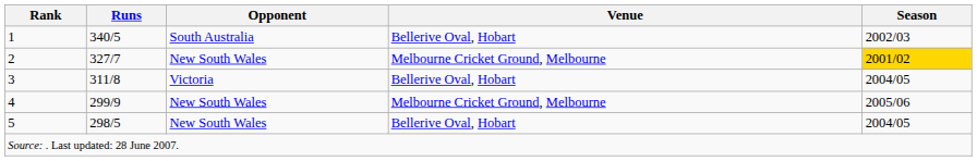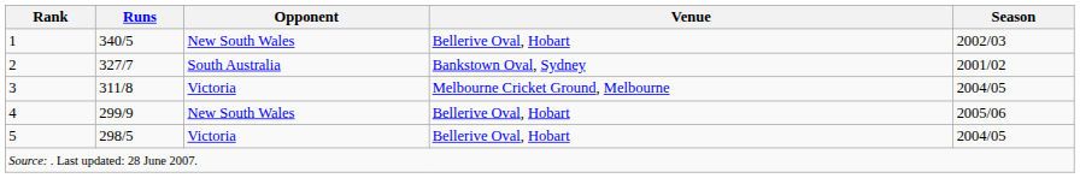 <table class="wikitable" width=90%>
 <tr>
 <th>Rank</th>
 <th><a href='#'>Runs</a></th>
 <th>Opponent</th>
 <th>Venue</th>
 <th>Season</th>
 </tr>
 <tr>
 <td>1</td>
 <td>340/5</td>
-<td><a href='#'>South Australia</a></td>
+<td><a href='#'>New South Wales</a></td>
 <td><a href='#'>Bellerive Oval</a>, <a href='#'>Hobart</a></td>
 <td>2002/03</td>
 </tr>
 <tr>
 <td>2</td>
 <td>327/7</td>
-<td><a href='#'>New South Wales</a></td>
-<td><a href='#'>Melbourne Cricket Ground</a>, <a href='#'>Melbourne</a></td>
-<td style="background: gold;">2001/02</td>
+<td><a href='#'>South Australia</a></td>
+<td><a href='#'>Bankstown Oval</a>, <a href='#'>Sydney</a></td>
+<td>2001/02</td>
 </tr>
 <tr>
 <td>3</td>
 <td>311/8</td>
 <td><a href='#'>Victoria</a></td>
-<td><a href='#'>Bellerive Oval</a>, <a href='#'>Hobart</a></td>
+<td><a href='#'>Melbourne Cricket Ground</a>, <a href='#'>Melbourne</a></td>
 <td>2004/05</td>
 </tr>
 <tr>
 <td>4</td>
 <td>299/9</td>
 <td><a href='#'>New South Wales</a></td>
-<td><a href='#'>Melbourne Cricket Ground</a>, <a href='#'>Melbourne</a></td>
+<td><a href='#'>Bellerive Oval</a>, <a href='#'>Hobart</a></td>
 <td>2005/06</td>
 </tr>
 <tr>
 <td>5</td>
 <td>298/5</td>
-<td><a href='#'>New South Wales</a></td>
+<td><a href='#'>Victoria</a></td>
 <td><a href='#'>Bellerive Oval</a>, <a href='#'>Hobart</a></td>
 <td>2004/05</td>
 </tr>
 <tr>
 <td colspan=5><small><em>Source: </em>. Last updated: 28 June 2007.</small></td>
 </tr>
 </table>
